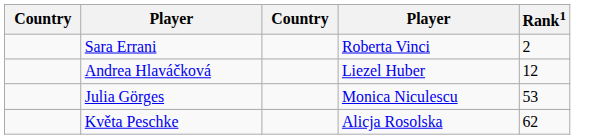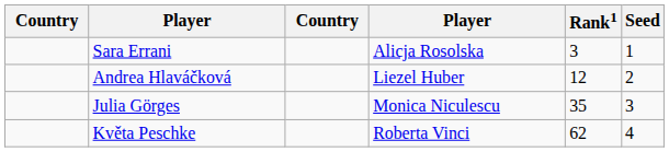 <table class="sortable wikitable">
 <tr>
 <th width="70">Country</th>
 <th width="175">Player</th>
 <th width="70">Country</th>
 <th width="175">Player</th>
 <th>Rank<sup>1</sup></th>
+<th>Seed</th>
 </tr>
 <tr>
 <td></td>
 <td><a href='#'>Sara Errani</a></td>
 <td></td>
-<td><a href='#'>Roberta Vinci</a></td>
-<td>2</td>
+<td><a href='#'>Alicja Rosolska</a></td>
+<td>3</td>
+<td>1</td>
 </tr>
 <tr>
 <td></td>
 <td><a href='#'>Andrea Hlaváčková</a></td>
 <td></td>
 <td><a href='#'>Liezel Huber</a></td>
 <td>12</td>
+<td>2</td>
 </tr>
 <tr>
 <td></td>
 <td><a href='#'>Julia Görges</a></td>
 <td></td>
 <td><a href='#'>Monica Niculescu</a></td>
-<td>53</td>
+<td>35</td>
+<td>3</td>
 </tr>
 <tr>
 <td></td>
 <td><a href='#'>Květa Peschke</a></td>
 <td></td>
-<td><a href='#'>Alicja Rosolska</a></td>
+<td><a href='#'>Roberta Vinci</a></td>
 <td>62</td>
+<td>4</td>
 </tr>
 </table>
